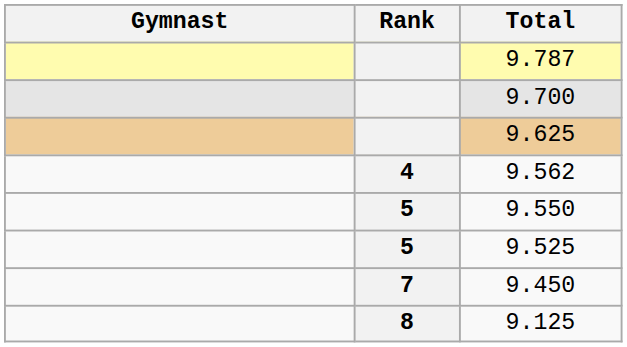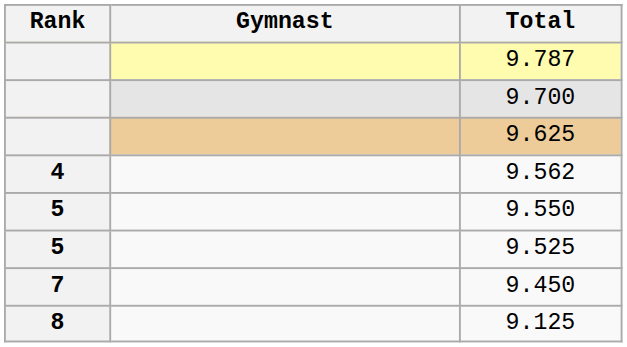 <table class="wikitable sortable" style="text-align:center; font-size:95%">
 <tr>
+<th scope="col" style="width:50px;">Rank</th>
 <th scope="col" style="width:180px;">Gymnast</th>
-<th scope="col" style="width:50px;">Rank</th>
 <th scope="col" style="width:80px;">Total</th>
 </tr>
 <tr style="background:#fffcaf;">
+<th scope=row style="text-align:center"></th>
 <td style="text-align:left;"></td>
-<th scope=row style="text-align:center"></th>
 <td>9.787</td>
 </tr>
 <tr style="background:#e5e5e5;">
+<th scope=row style="text-align:center"></th>
 <td style="text-align:left;"></td>
-<th scope=row style="text-align:center"></th>
 <td>9.700</td>
 </tr>
 <tr style="background:#ec9;">
+<th scope=row style="text-align:center"></th>
 <td style="text-align:left;"></td>
-<th scope=row style="text-align:center"></th>
 <td>9.625</td>
 </tr>
 <tr>
+<th scope=row style="text-align:center">4</th>
 <td style="text-align:left;"></td>
-<th scope=row style="text-align:center">4</th>
 <td>9.562</td>
 </tr>
 <tr>
+<th scope=row style="text-align:center">5</th>
 <td style="text-align:left;"></td>
-<th scope=row style="text-align:center">5</th>
 <td>9.550</td>
 </tr>
 <tr>
+<th scope=row style="text-align:center">5</th>
 <td style="text-align:left;"></td>
-<th scope=row style="text-align:center">5</th>
 <td>9.525</td>
 </tr>
 <tr>
+<th scope=row style="text-align:center">7</th>
 <td style="text-align:left;"></td>
-<th scope=row style="text-align:center">7</th>
 <td>9.450</td>
 </tr>
 <tr>
+<th scope=row style="text-align:center">8</th>
 <td style="text-align:left;"></td>
-<th scope=row style="text-align:center">8</th>
 <td>9.125</td>
 </tr>
 </table>
